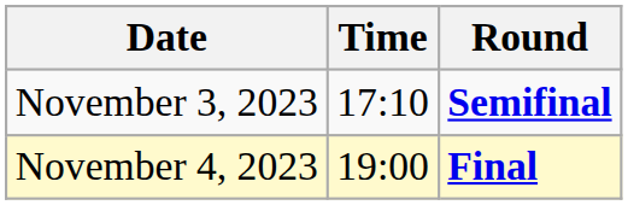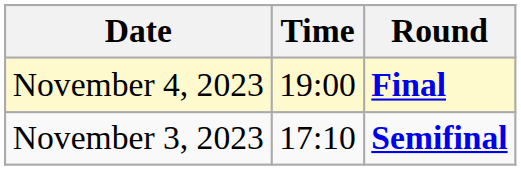 <table class="wikitable">
 <tr>
 <th>Date</th>
 <th>Time</th>
 <th>Round</th>
 </tr>
+<tr style=background:lemonchiffon>
+<td>November 4, 2023</td>
+<td>19:00</td>
+<td><strong><a href='#'>Final</a></strong></td>
+</tr>
 <tr>
 <td>November 3, 2023</td>
 <td>17:10</td>
 <td><strong><a href='#'>Semifinal</a></strong></td>
 </tr>
-<tr style=background:lemonchiffon>
-<td>November 4, 2023</td>
-<td>19:00</td>
-<td><strong><a href='#'>Final</a></strong></td>
-</tr>
 </table>
